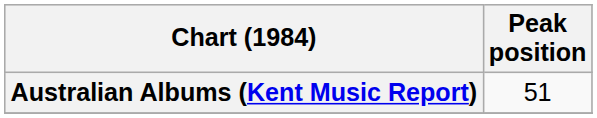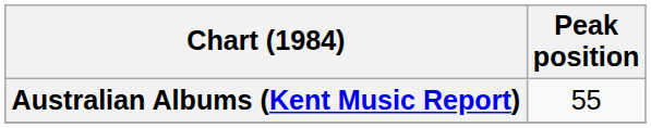 <table class="wikitable sortable plainrowheaders" style="text-align:center">
 <tr>
 <th scope="col">Chart (1984)</th>
 <th scope="col">Peak<br>position</th>
 </tr>
 <tr>
 <th scope="row">Australian Albums (<a href='#'>Kent Music Report</a>)</th>
-<td>51</td>
+<td>55</td>
 </tr>
 <tr>
 </tr>
 <tr>
 </tr>
 <tr>
 </tr>
 </table>
